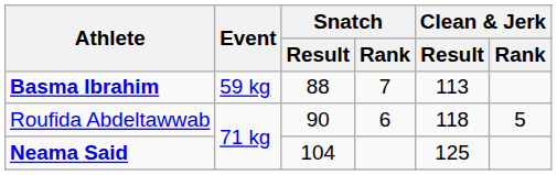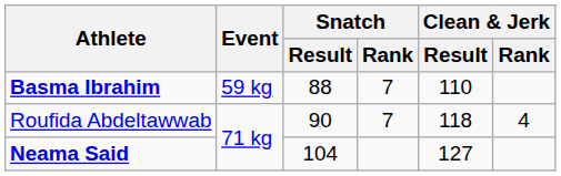 <table class="wikitable" style="font-size:90%">
 <tr>
 <th rowspan="2">Athlete</th>
 <th rowspan="2">Event</th>
 <th colspan="2">Snatch</th>
 <th colspan="2">Clean & Jerk</th>
 </tr>
 <tr>
 <th>Result</th>
 <th>Rank</th>
 <th>Result</th>
 <th>Rank</th>
 </tr>
 <tr align=center>
 <td align=left><strong><a href='#'>Basma Ibrahim</a></strong></td>
 <td align=left><a href='#'>59 kg</a></td>
 <td>88</td>
 <td>7</td>
-<td>113</td>
+<td>110</td>
 <td></td>
 </tr>
 <tr align=center>
 <td align=left><a href='#'>Roufida Abdeltawwab</a></td>
 <td rowspan=2 align=left><a href='#'>71 kg</a></td>
 <td>90</td>
-<td>6</td>
+<td>7</td>
 <td>118</td>
-<td>5</td>
+<td>4</td>
 </tr>
 <tr align=center>
 <td align=left><strong><a href='#'>Neama Said</a></strong></td>
 <td>104</td>
 <td></td>
-<td>125</td>
+<td>127</td>
 <td></td>
 </tr>
 </table>
